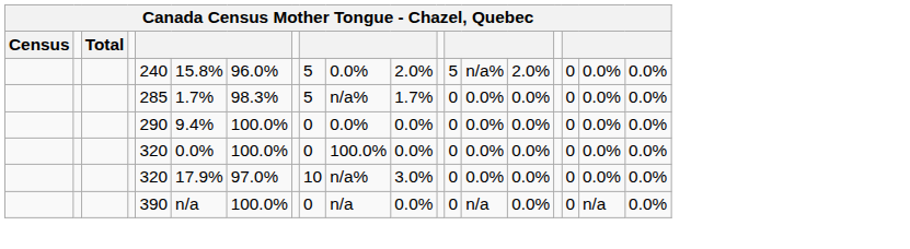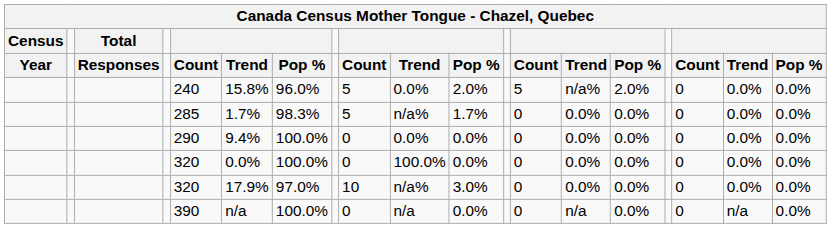 <table class="wikitable">
 <tr>
 <th colspan="19">Canada Census Mother Tongue - Chazel, Quebec</th>
 </tr>
 <tr>
 <th>Census</th>
 <td></td>
 <th>Total</th>
 <td colspan="1"></td>
 <th colspan="3"></th>
 <td colspan="1"></td>
 <th colspan="3"></th>
 <td colspan="1"></td>
 <th colspan="3"></th>
 <td colspan="1"></td>
 <th colspan="3"></th>
+</tr>
+<tr>
+<th>Year</th>
+<td></td>
+<th>Responses</th>
+<td></td>
+<th>Count</th>
+<th>Trend</th>
+<th>Pop %</th>
+<td></td>
+<th>Count</th>
+<th>Trend</th>
+<th>Pop %</th>
+<td></td>
+<th>Count</th>
+<th>Trend</th>
+<th>Pop %</th>
+<td></td>
+<th>Count</th>
+<th>Trend</th>
+<th>Pop %</th>
 </tr>
 <tr>
 <td></td>
 <td></td>
 <td></td>
 <td></td>
 <td>240</td>
 <td> 15.8%</td>
 <td>96.0%</td>
 <td></td>
 <td>5</td>
 <td> 0.0%</td>
 <td>2.0%</td>
 <td></td>
 <td>5</td>
 <td> n/a%</td>
 <td>2.0%</td>
 <td></td>
 <td>0</td>
 <td> 0.0%</td>
 <td>0.0%</td>
 </tr>
 <tr>
 <td></td>
 <td></td>
 <td></td>
 <td></td>
 <td>285</td>
 <td> 1.7%</td>
 <td>98.3%</td>
 <td></td>
 <td>5</td>
 <td> n/a%</td>
 <td>1.7%</td>
 <td></td>
 <td>0</td>
 <td> 0.0%</td>
 <td>0.0%</td>
 <td></td>
 <td>0</td>
 <td> 0.0%</td>
 <td>0.0%</td>
 </tr>
 <tr>
 <td></td>
 <td></td>
 <td></td>
 <td></td>
 <td>290</td>
 <td> 9.4%</td>
 <td>100.0%</td>
 <td></td>
 <td>0</td>
 <td> 0.0%</td>
 <td>0.0%</td>
 <td></td>
 <td>0</td>
 <td> 0.0%</td>
 <td>0.0%</td>
 <td></td>
 <td>0</td>
 <td> 0.0%</td>
 <td>0.0%</td>
 </tr>
 <tr>
 <td></td>
 <td></td>
 <td></td>
 <td></td>
 <td>320</td>
 <td> 0.0%</td>
 <td>100.0%</td>
 <td></td>
 <td>0</td>
 <td> 100.0%</td>
 <td>0.0%</td>
 <td></td>
 <td>0</td>
 <td> 0.0%</td>
 <td>0.0%</td>
 <td></td>
 <td>0</td>
 <td> 0.0%</td>
 <td>0.0%</td>
 </tr>
 <tr>
 <td></td>
 <td></td>
 <td></td>
 <td></td>
 <td>320</td>
 <td> 17.9%</td>
 <td>97.0%</td>
 <td></td>
 <td>10</td>
 <td> n/a%</td>
 <td>3.0%</td>
 <td></td>
 <td>0</td>
 <td> 0.0%</td>
 <td>0.0%</td>
 <td></td>
 <td>0</td>
 <td> 0.0%</td>
 <td>0.0%</td>
 </tr>
 <tr>
 <td></td>
 <td></td>
 <td></td>
 <td></td>
 <td>390</td>
 <td>n/a</td>
 <td>100.0%</td>
 <td></td>
 <td>0</td>
 <td>n/a</td>
 <td>0.0%</td>
 <td></td>
 <td>0</td>
 <td>n/a</td>
 <td>0.0%</td>
 <td></td>
 <td>0</td>
 <td>n/a</td>
 <td>0.0%</td>
 </tr>
 </table>
